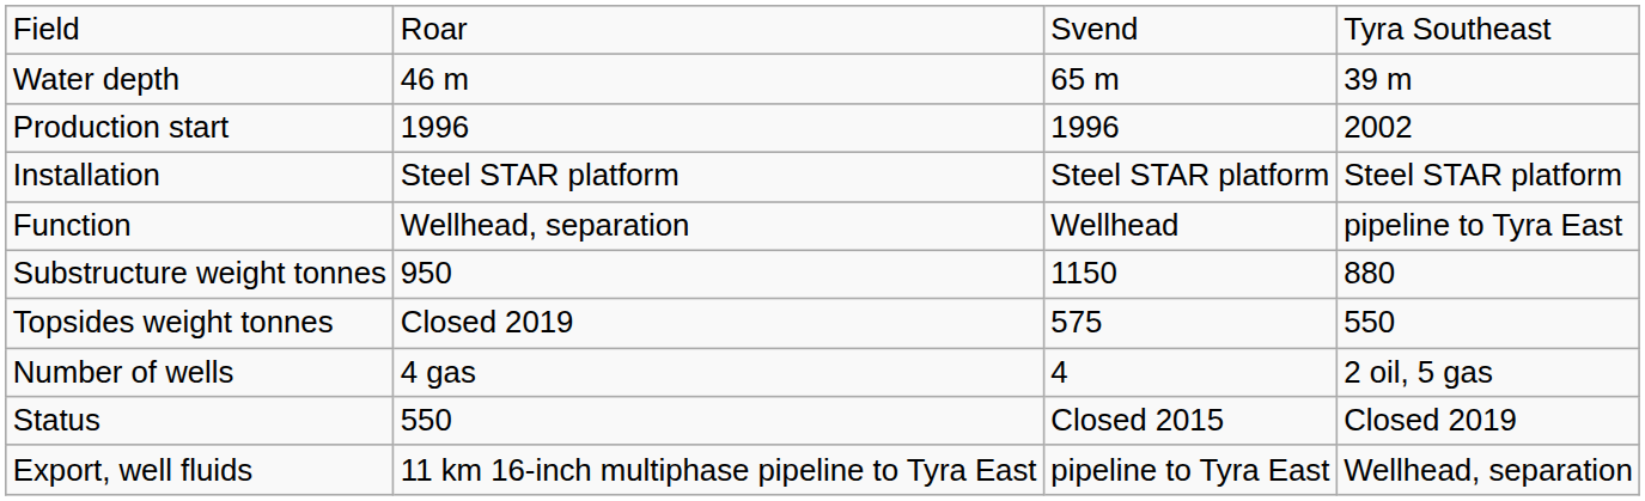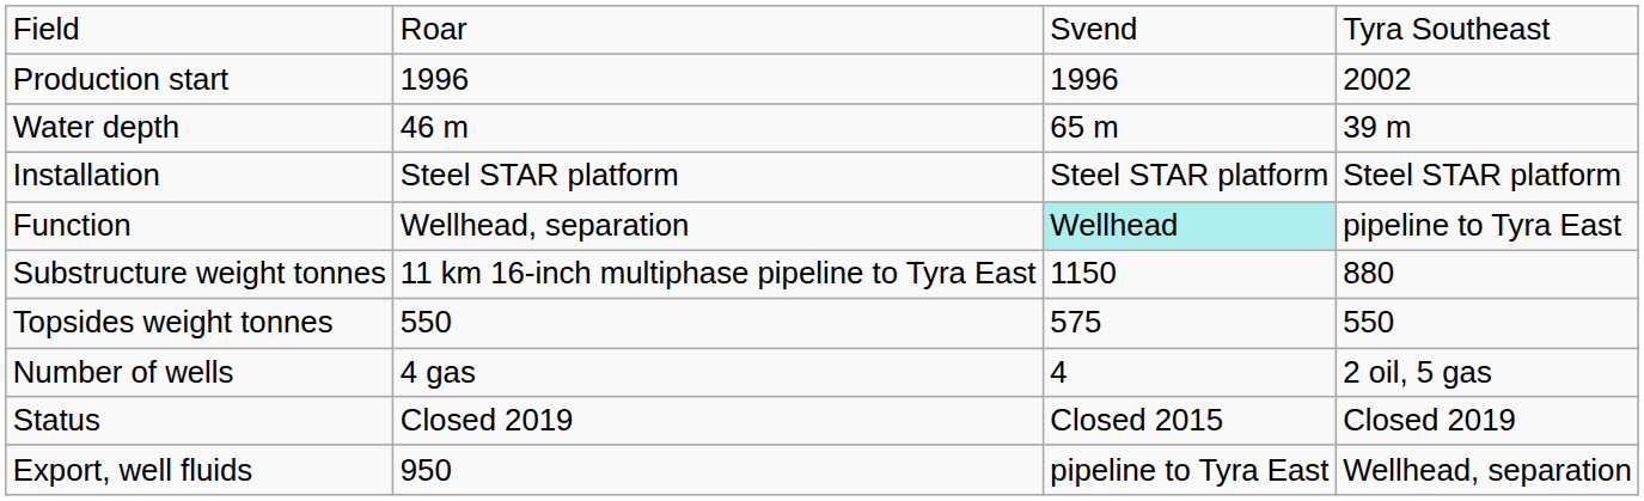 <table class="wikitable">
 <tr>
 <td>Field</td>
 <td>Roar</td>
 <td>Svend</td>
 <td>Tyra Southeast</td>
 </tr>
 <tr>
+<td>Production start</td>
+<td>1996</td>
+<td>1996</td>
+<td>2002</td>
+</tr>
+<tr>
 <td>Water depth</td>
 <td>46 m</td>
 <td>65 m</td>
 <td>39 m</td>
-</tr>
-<tr>
-<td>Production start</td>
-<td>1996</td>
-<td>1996</td>
-<td>2002</td>
 </tr>
 <tr>
 <td>Installation</td>
 <td>Steel STAR platform</td>
 <td>Steel STAR platform</td>
 <td>Steel STAR platform</td>
 </tr>
 <tr>
 <td>Function</td>
 <td>Wellhead, separation</td>
-<td>Wellhead</td>
+<td style="background: paleturquoise;">Wellhead</td>
 <td>pipeline to Tyra East</td>
 </tr>
 <tr>
 <td>Substructure weight tonnes</td>
-<td>950</td>
+<td>11 km 16-inch multiphase pipeline  to Tyra East</td>
 <td>1150</td>
 <td>880</td>
 </tr>
 <tr>
 <td>Topsides weight tonnes</td>
-<td>Closed 2019</td>
+<td>550</td>
 <td>575</td>
 <td>550</td>
 </tr>
 <tr>
 <td>Number of wells</td>
 <td>4 gas</td>
 <td>4</td>
 <td>2 oil, 5 gas</td>
 </tr>
 <tr>
 <td>Status</td>
-<td>550</td>
+<td>Closed 2019</td>
 <td>Closed 2015</td>
 <td>Closed 2019</td>
 </tr>
 <tr>
 <td>Export, well fluids</td>
-<td>11 km 16-inch multiphase pipeline  to Tyra East</td>
+<td>950</td>
 <td>pipeline to Tyra East</td>
 <td>Wellhead, separation</td>
 </tr>
 </table>
